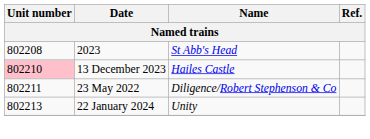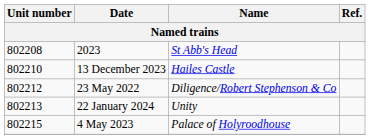 <table class="wikitable">
 <tr>
 <th>Unit number</th>
 <th>Date</th>
 <th>Name</th>
 <th>Ref.</th>
 </tr>
 <tr>
 <th colspan=4>Named trains</th>
 </tr>
 <tr>
 <td>802208</td>
 <td>2023</td>
 <td><em><a href='#'>St Abb's Head</a></em></td>
 <td></td>
 </tr>
 <tr>
-<td style="background: pink;">802210</td>
+<td>802210</td>
 <td>13 December 2023</td>
 <td><em><a href='#'>Hailes Castle</a></em></td>
 <td></td>
 </tr>
 <tr>
-<td>802211</td>
+<td>802212</td>
 <td>23 May 2022</td>
 <td><em>Diligence/<a href='#'>Robert Stephenson & Co</a></em></td>
 <td></td>
 </tr>
 <tr>
 <td>802213</td>
 <td>22 January 2024</td>
 <td><em>Unity</em></td>
 <td></td>
 </tr>
 <tr>
+<td>802215</td>
+<td>4 May 2023</td>
+<td><em>Palace of <a href='#'>Holyroodhouse</a></em></td>
+<td></td>
+</tr>
+<tr>
 </tr>
 </table>
